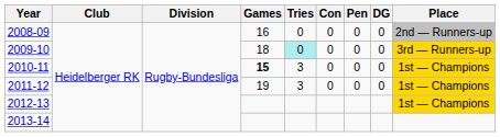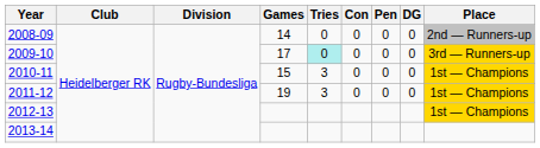 <table class="wikitable">
 <tr>
 <th>Year</th>
 <th>Club</th>
 <th>Division</th>
 <th>Games</th>
 <th>Tries</th>
 <th>Con</th>
 <th>Pen</th>
 <th>DG</th>
 <th>Place</th>
 </tr>
 <tr align="center">
 <td><a href='#'>2008-09</a></td>
 <td rowspan=6><a href='#'>Heidelberger RK</a></td>
 <td rowspan=6><a href='#'>Rugby-Bundesliga</a></td>
-<td>16</td>
+<td>14</td>
 <td>0</td>
 <td>0</td>
 <td>0</td>
 <td>0</td>
 <td bgcolor=silver>2nd — Runners-up</td>
 </tr>
 <tr align="center">
 <td><a href='#'>2009-10</a></td>
-<td>18</td>
+<td>17</td>
 <td style="background: paleturquoise;">0</td>
 <td>0</td>
 <td>0</td>
 <td>0</td>
 <td bgcolor=gold>3rd — Runners-up</td>
 </tr>
 <tr align="center">
 <td><a href='#'>2010-11</a></td>
-<td><strong>15</strong></td>
+<td>15</td>
 <td>3</td>
 <td>0</td>
 <td>0</td>
 <td>0</td>
 <td bgcolor="#FFD700">1st — Champions</td>
 </tr>
 <tr align="center">
 <td><a href='#'>2011-12</a></td>
 <td>19</td>
 <td>3</td>
 <td>0</td>
 <td>0</td>
 <td>0</td>
 <td bgcolor="#FFD700">1st — Champions</td>
 </tr>
 <tr align="center">
 <td><a href='#'>2012-13</a></td>
 <td></td>
 <td></td>
 <td></td>
 <td></td>
 <td></td>
 <td bgcolor="#FFD700">1st — Champions</td>
 </tr>
 <tr align="center">
 <td><a href='#'>2013-14</a></td>
 <td></td>
 <td></td>
 <td></td>
 <td></td>
 <td></td>
 <td></td>
 </tr>
 </table>
